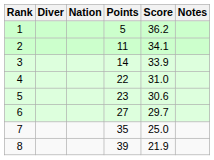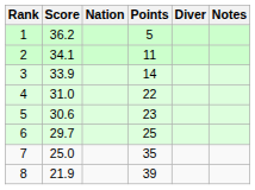 <table class="wikitable sortable" style="text-align:center">
 <tr>
 <th>Rank</th>
-<th>Diver</th>
+<th>Score</th>
 <th>Nation</th>
 <th>Points</th>
-<th>Score</th>
+<th>Diver</th>
 <th>Notes</th>
 </tr>
 <tr style="background:#cfc;">
 <td>1</td>
-<td align=left></td>
+<td>36.2</td>
 <td align=left></td>
 <td>5</td>
-<td>36.2</td>
+<td align=left></td>
 <td></td>
 </tr>
 <tr style="background:#cfc;">
 <td>2</td>
-<td align=left></td>
+<td>34.1</td>
 <td align=left></td>
 <td>11</td>
-<td>34.1</td>
+<td align=left></td>
 <td></td>
 </tr>
 <tr style="background:#dfd;">
 <td>3</td>
-<td align=left></td>
+<td>33.9</td>
 <td align=left></td>
 <td>14</td>
-<td>33.9</td>
+<td align=left></td>
 <td></td>
 </tr>
 <tr style="background:#dfd;">
 <td>4</td>
-<td align=left></td>
+<td>31.0</td>
 <td align=left></td>
 <td>22</td>
-<td>31.0</td>
+<td align=left></td>
 <td></td>
 </tr>
 <tr style="background:#dfd;">
 <td>5</td>
-<td align=left></td>
+<td>30.6</td>
 <td align=left></td>
 <td>23</td>
-<td>30.6</td>
+<td align=left></td>
 <td></td>
 </tr>
 <tr style="background:#dfd;">
 <td>6</td>
+<td>29.7</td>
 <td align=left></td>
+<td>25</td>
 <td align=left></td>
-<td>27</td>
-<td>29.7</td>
 <td></td>
 </tr>
 <tr>
 <td>7</td>
-<td align=left></td>
+<td>25.0</td>
 <td align=left></td>
 <td>35</td>
-<td>25.0</td>
+<td align=left></td>
 <td></td>
 </tr>
 <tr>
 <td>8</td>
-<td align=left></td>
+<td>21.9</td>
 <td align=left></td>
 <td>39</td>
-<td>21.9</td>
+<td align=left></td>
 <td></td>
 </tr>
 </table>
